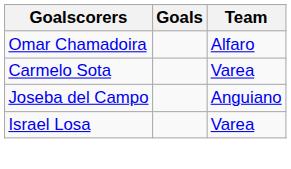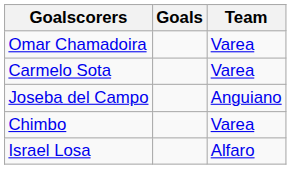 <table class="wikitable">
 <tr>
 <th>Goalscorers</th>
 <th>Goals</th>
 <th>Team</th>
 </tr>
 <tr>
 <td> <a href='#'>Omar Chamadoira</a></td>
 <td></td>
-<td><a href='#'>Alfaro</a></td>
+<td><a href='#'>Varea</a></td>
 </tr>
 <tr>
 <td> <a href='#'>Carmelo Sota</a></td>
 <td></td>
 <td><a href='#'>Varea</a></td>
 </tr>
 <tr>
 <td> <a href='#'>Joseba del Campo</a></td>
 <td></td>
 <td><a href='#'>Anguiano</a></td>
 </tr>
 <tr>
-<td> <a href='#'>Israel Losa</a></td>
+<td> <a href='#'>Chimbo</a></td>
 <td></td>
 <td><a href='#'>Varea</a></td>
 </tr>
+<tr>
+<td> <a href='#'>Israel Losa</a></td>
+<td></td>
+<td><a href='#'>Alfaro</a></td>
+</tr>
 </table>
